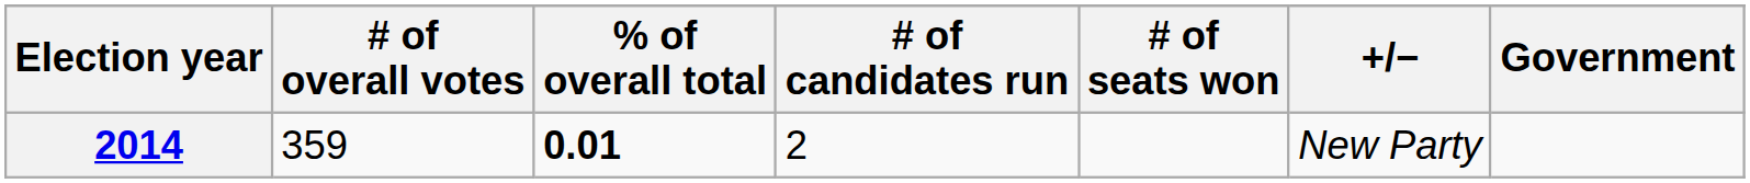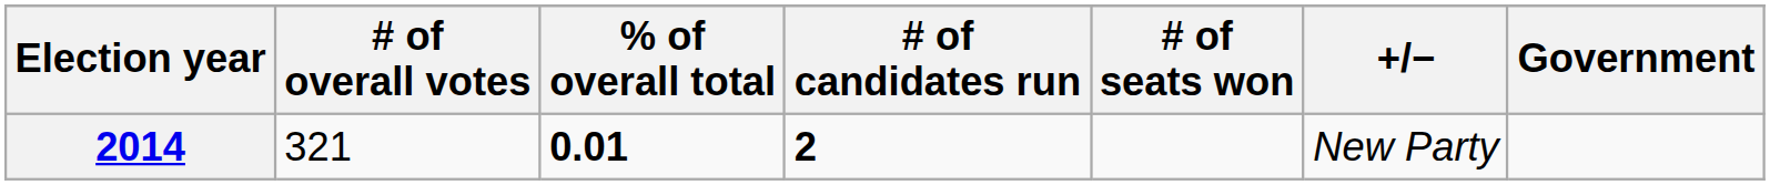 <table class="wikitable plainrowheaders">
 <tr>
 </tr>
 <tr>
 <th scope="col">Election year</th>
 <th scope="col"># of<br>overall votes</th>
 <th scope="col">% of<br>overall total</th>
 <th scope="col"># of<br>candidates run</th>
 <th scope="col"># of<br>seats won</th>
 <th scope="col">+/−</th>
 <th scope="col">Government</th>
 </tr>
 <tr>
 <th scope="row"><a href='#'>2014</a></th>
-<td>359</td>
+<td>321</td>
 <td><strong>0.01</strong></td>
-<td>2</td>
+<td><strong>2</strong></td>
 <td><small> </small></td>
 <td><em>New Party</em></td>
 <td></td>
 </tr>
 </table>
